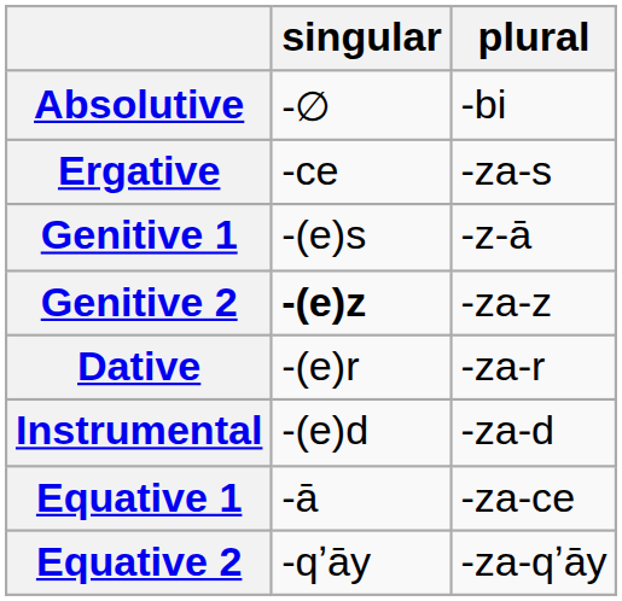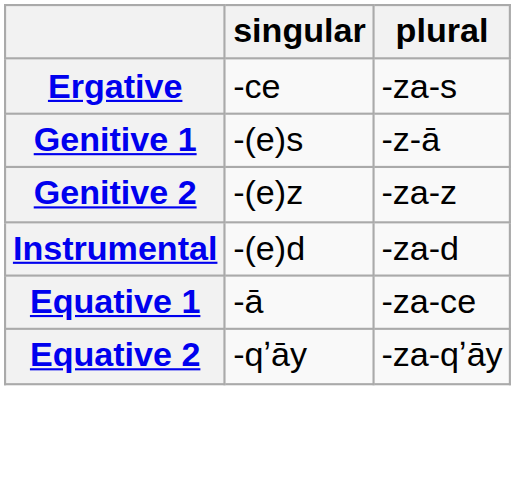 <table class="wikitable">
 <tr>
 <th> </th>
 <th>singular</th>
 <th>plural</th>
-</tr>
-<tr>
-<th><strong><a href='#'>Absolutive</a></strong></th>
-<td>-∅</td>
-<td>-bi</td>
 </tr>
 <tr>
 <th><strong><a href='#'>Ergative</a></strong></th>
 <td>-ce</td>
 <td>-za-s</td>
 </tr>
 <tr>
 <th><strong><a href='#'>Genitive 1</a></strong></th>
 <td>-(e)s</td>
 <td>-z-ā</td>
 </tr>
 <tr>
 <th><strong><a href='#'>Genitive 2</a></strong></th>
-<td><strong>-(e)z</strong></td>
+<td>-(e)z</td>
 <td>-za-z</td>
-</tr>
-<tr>
-<th><strong><a href='#'>Dative</a></strong></th>
-<td>-(e)r</td>
-<td>-za-r</td>
 </tr>
 <tr>
 <th><strong><a href='#'>Instrumental</a></strong></th>
 <td>-(e)d</td>
 <td>-za-d</td>
 </tr>
 <tr>
 <th><strong><a href='#'>Equative 1</a></strong></th>
 <td>-ā</td>
 <td>-za-ce</td>
 </tr>
 <tr>
 <th><strong><a href='#'>Equative 2</a></strong></th>
 <td>-qʼāy</td>
 <td>-za-qʼāy</td>
 </tr>
 </table>
